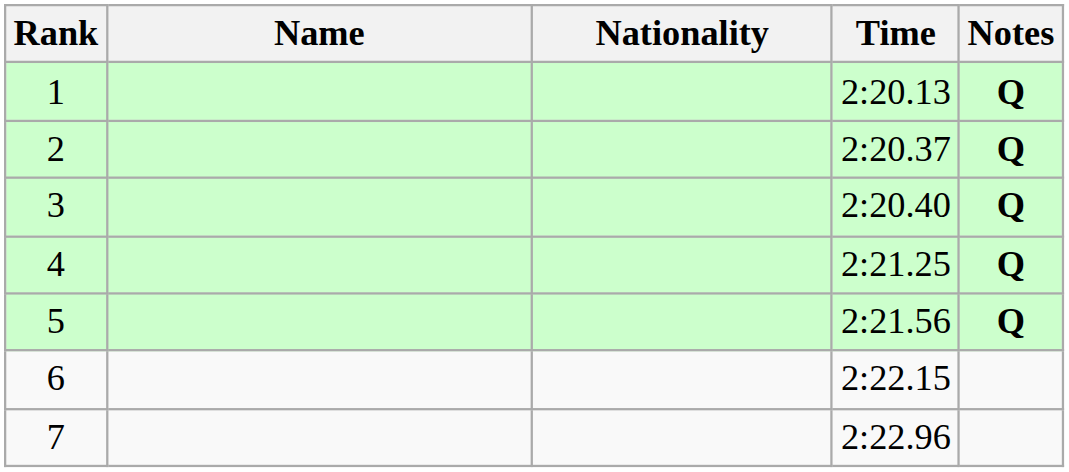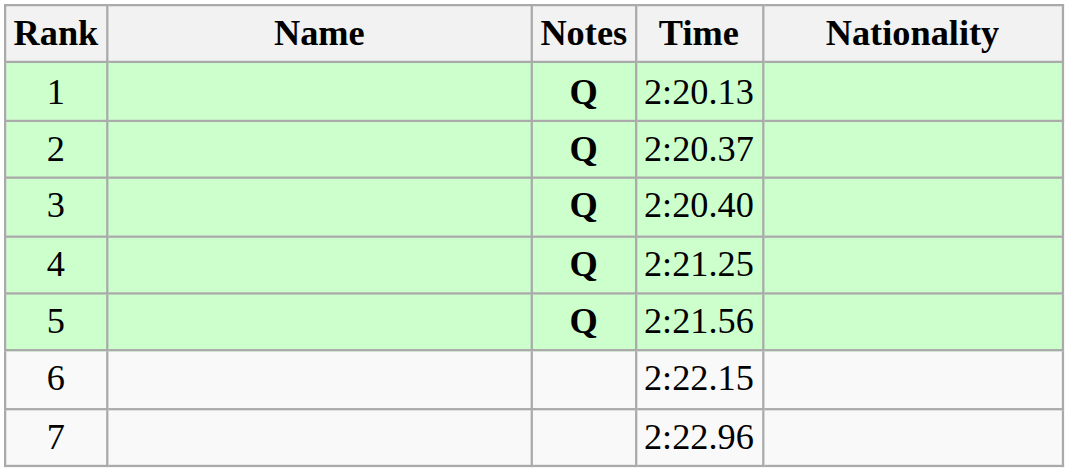 <table class="wikitable sortable" style="text-align:center">
 <tr>
 <th>Rank</th>
 <th style="width:180px">Name</th>
+<th>Notes</th>
+<th>Time</th>
 <th style="width:125px">Nationality</th>
-<th>Time</th>
-<th>Notes</th>
 </tr>
 <tr style="background:#cfc;">
 <td>1</td>
 <td style="text-align:left;"></td>
+<td><strong>Q</strong></td>
+<td>2:20.13</td>
 <td style="text-align:left;"></td>
-<td>2:20.13</td>
-<td><strong>Q</strong></td>
 </tr>
 <tr style="background:#cfc;">
 <td>2</td>
 <td style="text-align:left;"></td>
+<td><strong>Q</strong></td>
+<td>2:20.37</td>
 <td style="text-align:left;"></td>
-<td>2:20.37</td>
-<td><strong>Q</strong></td>
 </tr>
 <tr style="background:#cfc;">
 <td>3</td>
 <td style="text-align:left;"></td>
+<td><strong>Q</strong></td>
+<td>2:20.40</td>
 <td style="text-align:left;"></td>
-<td>2:20.40</td>
-<td><strong>Q</strong></td>
 </tr>
 <tr style="background:#cfc;">
 <td>4</td>
 <td style="text-align:left;"></td>
+<td><strong>Q</strong></td>
+<td>2:21.25</td>
 <td style="text-align:left;"></td>
-<td>2:21.25</td>
-<td><strong>Q</strong></td>
 </tr>
 <tr style="background:#cfc;">
 <td>5</td>
 <td style="text-align:left;"></td>
+<td><strong>Q</strong></td>
+<td>2:21.56</td>
 <td style="text-align:left;"></td>
-<td>2:21.56</td>
-<td><strong>Q</strong></td>
 </tr>
 <tr>
 <td>6</td>
 <td style="text-align:left;"></td>
+<td></td>
+<td>2:22.15</td>
 <td style="text-align:left;"></td>
-<td>2:22.15</td>
-<td></td>
 </tr>
 <tr>
 <td>7</td>
 <td style="text-align:left;"></td>
+<td></td>
+<td>2:22.96</td>
 <td style="text-align:left;"></td>
-<td>2:22.96</td>
-<td></td>
 </tr>
 </table>
